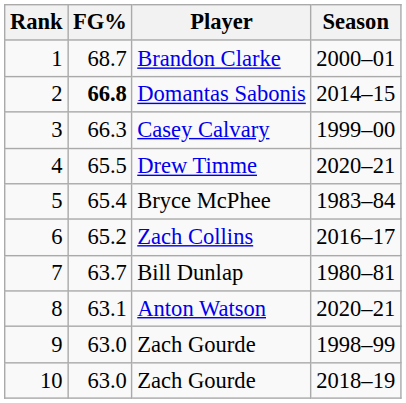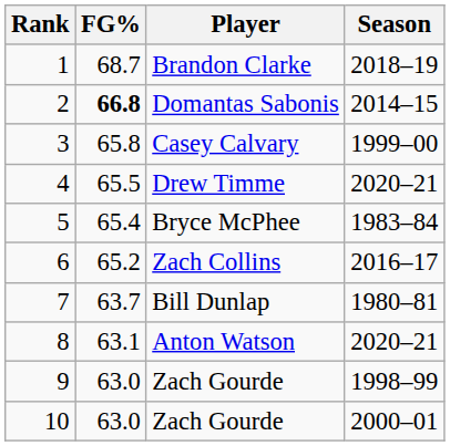 <table class="wikitable outercollapse">
 <tr>
 <th>Rank</th>
 <th>FG%</th>
 <th>Player</th>
 <th>Season</th>
 </tr>
 <tr>
 <td style="text-align:right;">1</td>
 <td style="text-align:right;">68.7</td>
 <td><a href='#'>Brandon Clarke</a></td>
-<td>2000–01</td>
+<td>2018–19</td>
 </tr>
 <tr>
 <td style="text-align:right;">2</td>
 <td style="text-align:right;"><strong>66.8</strong></td>
 <td><a href='#'>Domantas Sabonis</a></td>
 <td>2014–15</td>
 </tr>
 <tr>
 <td style="text-align:right;">3</td>
-<td style="text-align:right;">66.3</td>
+<td style="text-align:right;">65.8</td>
 <td><a href='#'>Casey Calvary</a></td>
 <td>1999–00</td>
 </tr>
 <tr>
 <td style="text-align:right;">4</td>
 <td style="text-align:right;">65.5</td>
 <td><a href='#'>Drew Timme</a></td>
 <td>2020–21</td>
 </tr>
 <tr>
 <td style="text-align:right;">5</td>
 <td style="text-align:right;">65.4</td>
 <td>Bryce McPhee</td>
 <td>1983–84</td>
 </tr>
 <tr>
 <td style="text-align:right;">6</td>
 <td style="text-align:right;">65.2</td>
 <td><a href='#'>Zach Collins</a></td>
 <td>2016–17</td>
 </tr>
 <tr>
 <td style="text-align:right;">7</td>
 <td style="text-align:right;">63.7</td>
 <td>Bill Dunlap</td>
 <td>1980–81</td>
 </tr>
 <tr>
 <td style="text-align:right;">8</td>
 <td style="text-align:right;">63.1</td>
 <td><a href='#'>Anton Watson</a></td>
 <td>2020–21</td>
 </tr>
 <tr>
 <td style="text-align:right;">9</td>
 <td style="text-align:right;">63.0</td>
 <td>Zach Gourde</td>
 <td>1998–99</td>
 </tr>
 <tr>
 <td style="text-align:right;">10</td>
 <td style="text-align:right;">63.0</td>
 <td>Zach Gourde</td>
-<td>2018–19</td>
+<td>2000–01</td>
 </tr>
 </table>
